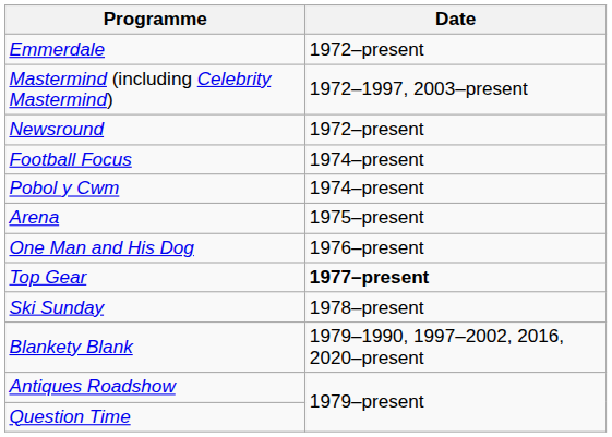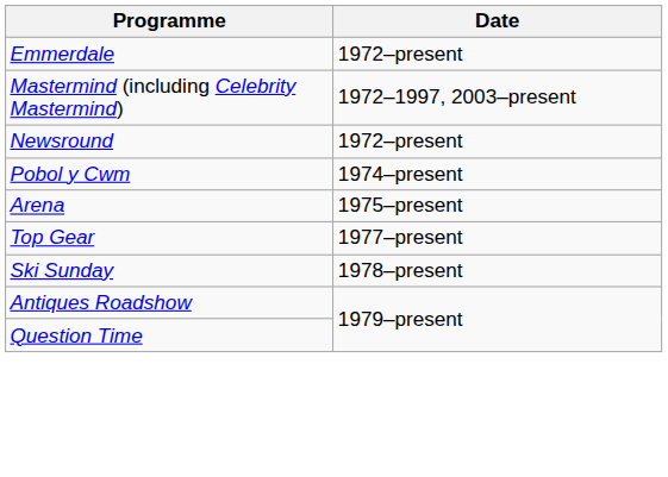 <table class="wikitable">
 <tr>
 <th width=250>Programme</th>
 <th width=250>Date</th>
 </tr>
 <tr>
 <td><em><a href='#'>Emmerdale</a></em></td>
 <td>1972–present</td>
 </tr>
 <tr>
 <td><em><a href='#'>Mastermind</a></em> (including <em><a href='#'>Celebrity Mastermind</a></em>)</td>
 <td>1972–1997, 2003–present</td>
 </tr>
 <tr>
 <td><em><a href='#'>Newsround</a></em></td>
 <td>1972–present</td>
 </tr>
 <tr>
-<td><em><a href='#'>Football Focus</a></em></td>
-<td>1974–present</td>
-</tr>
-<tr>
 <td><em><a href='#'>Pobol y Cwm</a></em></td>
 <td>1974–present</td>
 </tr>
 <tr>
 <td><em><a href='#'>Arena</a></em></td>
 <td>1975–present</td>
 </tr>
 <tr>
-<td><em><a href='#'>One Man and His Dog</a></em></td>
-<td>1976–present</td>
-</tr>
-<tr>
 <td><em><a href='#'>Top Gear</a></em></td>
-<td><strong>1977–present</strong></td>
+<td>1977–present</td>
 </tr>
 <tr>
 <td><em><a href='#'>Ski Sunday</a></em></td>
 <td>1978–present</td>
-</tr>
-<tr>
-<td><em><a href='#'>Blankety Blank</a></em></td>
-<td>1979–1990, 1997–2002, 2016, 2020–present</td>
 </tr>
 <tr>
 <td><em><a href='#'>Antiques Roadshow</a></em></td>
 <td rowspan="2">1979–present</td>
 </tr>
 <tr>
 <td><em><a href='#'>Question Time</a></em></td>
 </tr>
 </table>
